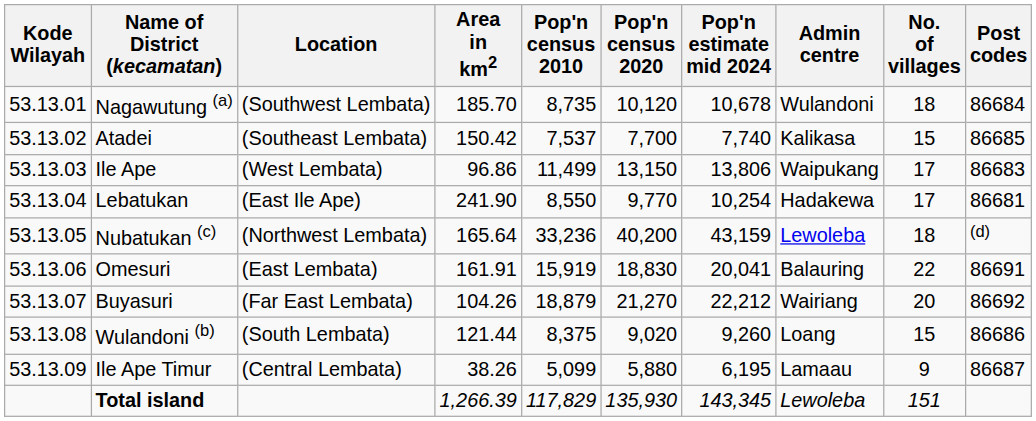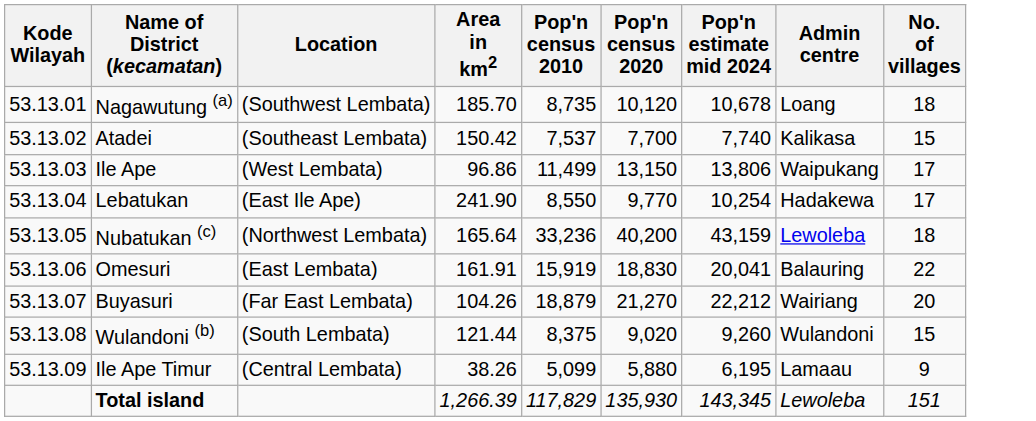 <table class="sortable wikitable">
 <tr>
 <th>Kode <br>Wilayah</th>
 <th>Name of<br>District <br>(<em>kecamatan</em>)</th>
 <th>Location</th>
 <th>Area <br>in<br> km<sup>2</sup></th>
 <th>Pop'n<br>census<br>2010</th>
 <th>Pop'n<br>census<br>2020</th>
 <th>Pop'n<br>estimate<br>mid 2024</th>
 <th>Admin<br> centre</th>
 <th>No.<br>of<br>villages</th>
-<th>Post<br>codes</th>
 </tr>
 <tr>
 <td>53.13.01</td>
 <td>Nagawutung <sup>(a)</sup> </td>
 <td>(Southwest Lembata)</td>
 <td align="right">185.70</td>
 <td align="right">8,735</td>
 <td align="right">10,120</td>
 <td align="right">10,678</td>
-<td>Wulandoni</td>
+<td>Loang</td>
 <td align="center">18</td>
-<td>86684</td>
 </tr>
 <tr>
 <td>53.13.02</td>
 <td>Atadei </td>
 <td>(Southeast Lembata)</td>
 <td align="right">150.42</td>
 <td align="right">7,537</td>
 <td align="right">7,700</td>
 <td align="right">7,740</td>
 <td>Kalikasa</td>
 <td align="center">15</td>
-<td>86685</td>
 </tr>
 <tr>
 <td>53.13.03</td>
 <td>Ile Ape </td>
 <td>(West Lembata)</td>
 <td align="right">96.86</td>
 <td align="right">11,499</td>
 <td align="right">13,150</td>
 <td align="right">13,806</td>
 <td>Waipukang</td>
 <td align="center">17</td>
-<td>86683</td>
 </tr>
 <tr>
 <td>53.13.04</td>
 <td>Lebatukan </td>
 <td>(East Ile Ape)</td>
 <td align="right">241.90</td>
 <td align="right">8,550</td>
 <td align="right">9,770</td>
 <td align="right">10,254</td>
 <td>Hadakewa</td>
 <td align="center">17</td>
-<td>86681</td>
 </tr>
 <tr>
 <td>53.13.05</td>
 <td>Nubatukan <sup>(c)</sup> </td>
 <td>(Northwest Lembata)</td>
 <td align="right">165.64</td>
 <td align="right">33,236</td>
 <td align="right">40,200</td>
 <td align="right">43,159</td>
 <td><a href='#'>Lewoleba</a></td>
 <td align="center">18</td>
-<td><sup>(d)</sup></td>
 </tr>
 <tr>
 <td>53.13.06</td>
 <td>Omesuri </td>
 <td>(East Lembata)</td>
 <td align="right">161.91</td>
 <td align="right">15,919</td>
 <td align="right">18,830</td>
 <td align="right">20,041</td>
 <td>Balauring</td>
 <td align="center">22</td>
-<td>86691</td>
 </tr>
 <tr>
 <td>53.13.07</td>
 <td>Buyasuri </td>
 <td>(Far East Lembata)</td>
 <td align="right">104.26</td>
 <td align="right">18,879</td>
 <td align="right">21,270</td>
 <td align="right">22,212</td>
 <td>Wairiang</td>
 <td align="center">20</td>
-<td>86692</td>
 </tr>
 <tr>
 <td>53.13.08</td>
 <td>Wulandoni <sup>(b)</sup> </td>
 <td>(South Lembata)</td>
 <td align="right">121.44</td>
 <td align="right">8,375</td>
 <td align="right">9,020</td>
 <td align="right">9,260</td>
-<td>Loang</td>
+<td>Wulandoni</td>
 <td align="center">15</td>
-<td>86686</td>
 </tr>
 <tr>
 <td>53.13.09</td>
 <td>Ile Ape Timur </td>
 <td>(Central Lembata)</td>
 <td align="right">38.26</td>
 <td align="right">5,099</td>
 <td align="right">5,880</td>
 <td align="right">6,195</td>
 <td>Lamaau</td>
 <td align="center">9</td>
-<td>86687</td>
 </tr>
 <tr>
 <td></td>
 <td><strong>Total island</strong></td>
 <td></td>
 <td align="right"><em>1,266.39</em></td>
 <td align="right"><em>117,829</em></td>
 <td align="right"><em>135,930</em></td>
 <td align="right"><em>143,345</em></td>
 <td><em>Lewoleba</em></td>
 <td align="center"><em>151</em></td>
-<td></td>
 </tr>
 </table>
